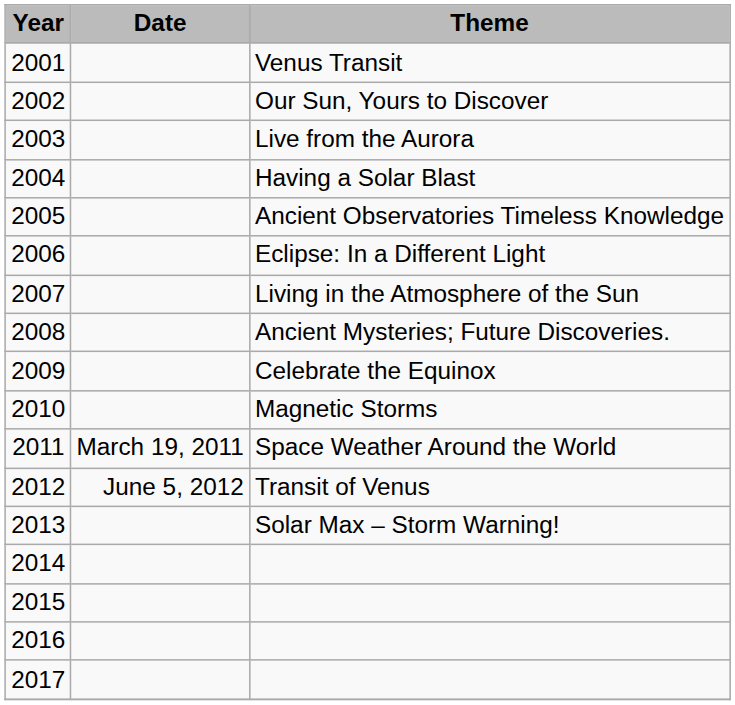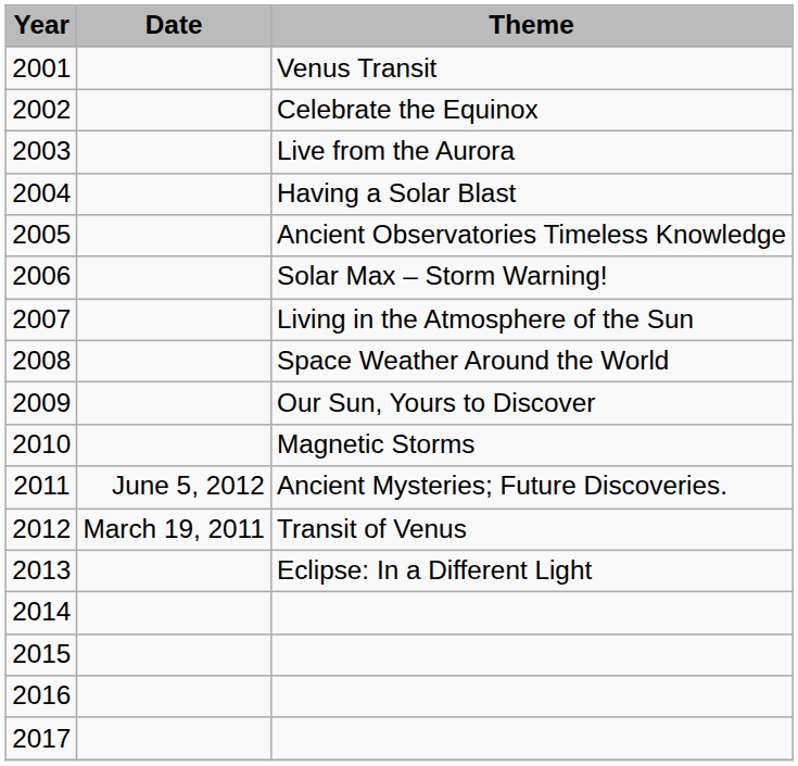 <table class="wikitable" style="margin: 1em auto 1em auto; text-align:left;">
 <tr style="text-align:center; background:#BBB;">
 <td><strong>Year</strong></td>
 <td><strong>Date</strong></td>
 <td><strong>Theme</strong></td>
 </tr>
 <tr>
 <td style="text-align:center;">2001</td>
 <td style="text-align:right; nowrap;"></td>
 <td>Venus Transit</td>
 </tr>
 <tr>
 <td style="text-align:center;">2002</td>
 <td style="text-align:right; nowrap;"></td>
-<td>Our Sun, Yours to Discover</td>
+<td>Celebrate the Equinox</td>
 </tr>
 <tr>
 <td style="text-align:center;">2003</td>
 <td style="text-align:right; nowrap;"></td>
 <td>Live from the Aurora</td>
 </tr>
 <tr>
 <td style="text-align:center;">2004</td>
 <td style="text-align:right; nowrap;"></td>
 <td>Having a Solar Blast</td>
 </tr>
 <tr>
 <td style="text-align:center;">2005</td>
 <td style="text-align:right; nowrap;"></td>
 <td>Ancient Observatories Timeless Knowledge</td>
 </tr>
 <tr>
 <td style="text-align:center;">2006</td>
 <td style="text-align:right; nowrap;"></td>
-<td>Eclipse: In a Different Light</td>
+<td>Solar Max – Storm Warning!</td>
 </tr>
 <tr>
 <td style="text-align:center;">2007</td>
 <td style="text-align:right; nowrap;"></td>
 <td>Living in the Atmosphere of the Sun</td>
 </tr>
 <tr>
 <td style="text-align:center;">2008</td>
 <td style="text-align:right; nowrap;"></td>
-<td>Ancient Mysteries; Future Discoveries.</td>
+<td>Space Weather Around the World</td>
 </tr>
 <tr>
 <td style="text-align:center;">2009</td>
 <td style="text-align:right; nowrap;"></td>
-<td>Celebrate the Equinox</td>
+<td>Our Sun, Yours to Discover</td>
 </tr>
 <tr>
 <td style="text-align:center;">2010</td>
 <td style="text-align:right; nowrap;"></td>
 <td>Magnetic Storms</td>
 </tr>
 <tr>
 <td style="text-align:center;">2011</td>
-<td style="text-align:right; nowrap;">March 19, 2011</td>
-<td>Space Weather Around the World</td>
+<td style="text-align:right; nowrap;">June 5, 2012</td>
+<td>Ancient Mysteries; Future Discoveries.</td>
 </tr>
 <tr>
 <td style="text-align:center;">2012</td>
-<td style="text-align:right; nowrap;">June 5, 2012</td>
+<td style="text-align:right; nowrap;">March 19, 2011</td>
 <td>Transit of Venus</td>
 </tr>
 <tr>
 <td style="text-align:center;">2013</td>
 <td style="text-align:right; nowrap;"></td>
-<td>Solar Max – Storm Warning!</td>
+<td>Eclipse: In a Different Light</td>
 </tr>
 <tr>
 <td style="text-align:center;">2014</td>
 <td style="text-align:right; nowrap;"></td>
 <td></td>
 </tr>
 <tr>
 <td style="text-align:center;">2015</td>
 <td style="text-align:right; nowrap;"></td>
 <td></td>
 </tr>
 <tr>
 <td style="text-align:center;">2016</td>
 <td style="text-align:right; nowrap;"></td>
 <td></td>
 </tr>
 <tr>
 <td style="text-align:center;">2017</td>
 <td style="text-align:right; nowrap;"></td>
 <td></td>
 </tr>
 <tr>
 </tr>
 </table>
